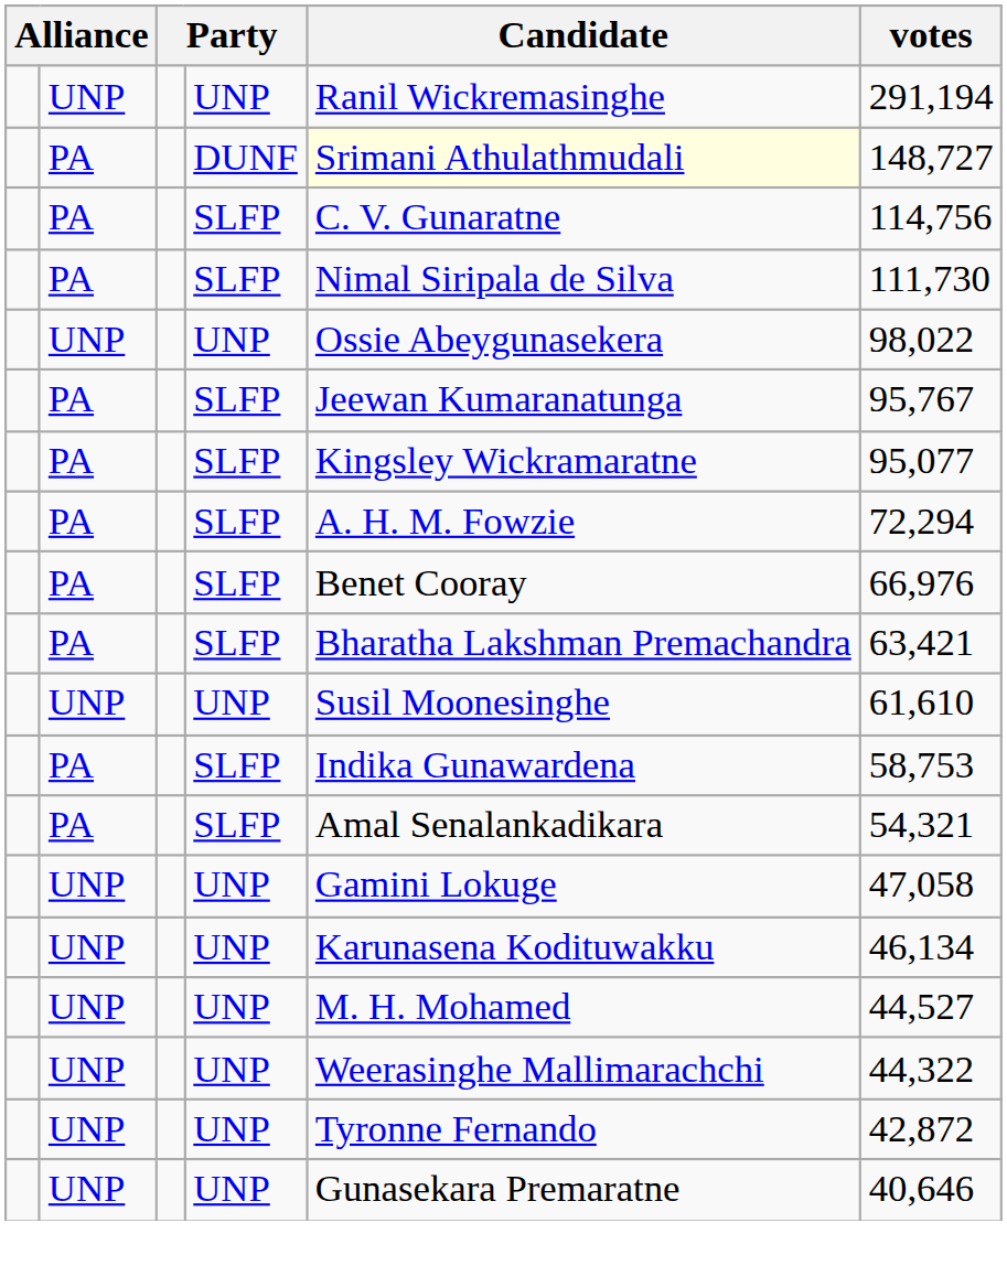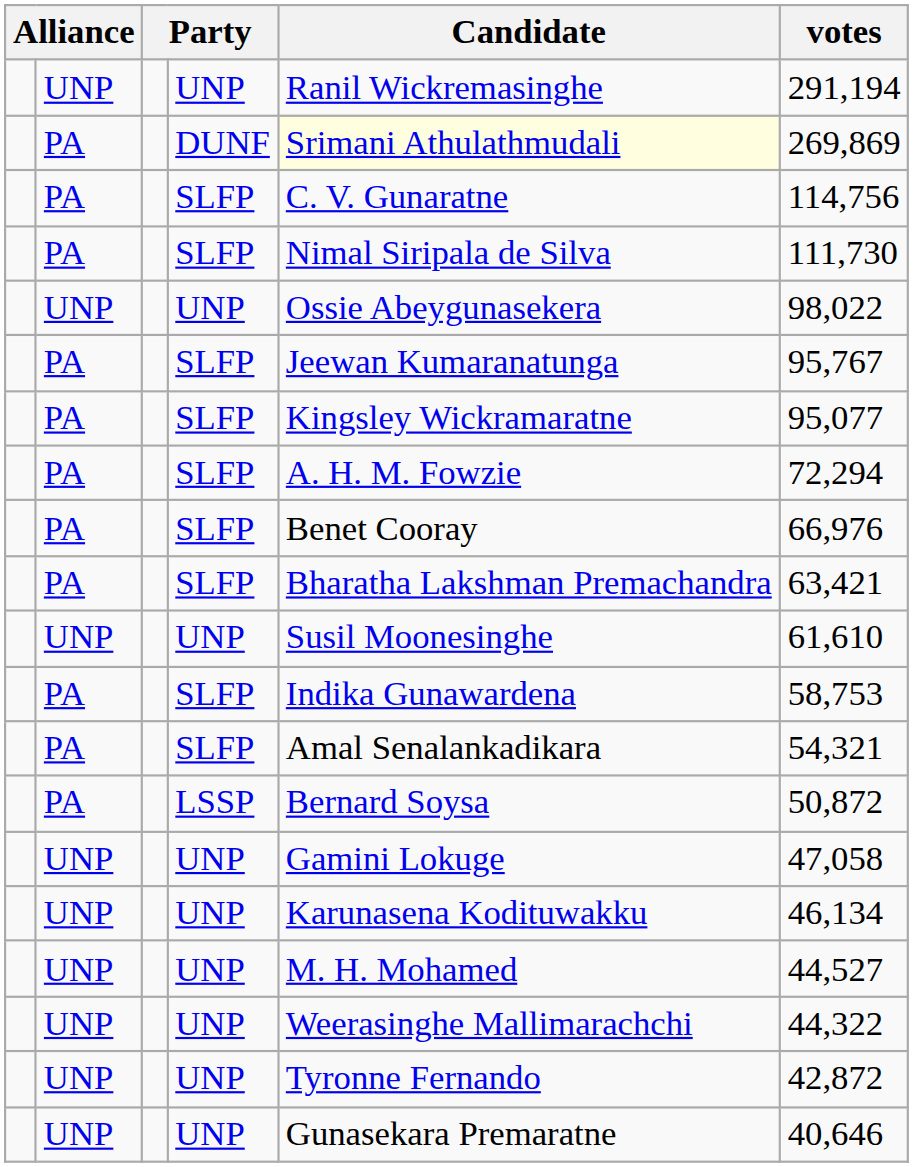 <table class="wikitable sortable mw-collapsible">
 <tr>
 <th colspan="2">Alliance</th>
 <th colspan="2">Party</th>
 <th>Candidate</th>
 <th>votes</th>
 </tr>
 <tr>
 <td bgcolor=> </td>
 <td align=left><a href='#'>UNP</a></td>
 <td bgcolor=> </td>
 <td align=left><a href='#'>UNP</a></td>
 <td><a href='#'>Ranil Wickremasinghe</a></td>
 <td>291,194</td>
 </tr>
 <tr>
 <td bgcolor=> </td>
 <td align=left><a href='#'>PA</a></td>
 <td bgcolor=> </td>
 <td align=left><a href='#'>DUNF</a></td>
 <td style="background: lightyellow;"><a href='#'>Srimani Athulathmudali</a></td>
-<td>148,727</td>
+<td>269,869</td>
 </tr>
 <tr>
 <td bgcolor=> </td>
 <td align=left><a href='#'>PA</a></td>
 <td bgcolor=> </td>
 <td align=left><a href='#'>SLFP</a></td>
 <td><a href='#'>C. V. Gunaratne</a></td>
 <td>114,756</td>
 </tr>
 <tr>
 <td bgcolor=> </td>
 <td align=left><a href='#'>PA</a></td>
 <td bgcolor=> </td>
 <td align=left><a href='#'>SLFP</a></td>
 <td><a href='#'>Nimal Siripala de Silva</a></td>
 <td>111,730</td>
 </tr>
 <tr>
 <td bgcolor=> </td>
 <td align=left><a href='#'>UNP</a></td>
 <td bgcolor=> </td>
 <td align=left><a href='#'>UNP</a></td>
 <td><a href='#'>Ossie Abeygunasekera</a></td>
 <td>98,022</td>
 </tr>
 <tr>
 <td bgcolor=> </td>
 <td align=left><a href='#'>PA</a></td>
 <td bgcolor=> </td>
 <td align=left><a href='#'>SLFP</a></td>
 <td><a href='#'>Jeewan Kumaranatunga</a></td>
 <td>95,767</td>
 </tr>
 <tr>
 <td bgcolor=> </td>
 <td align=left><a href='#'>PA</a></td>
 <td bgcolor=> </td>
 <td align=left><a href='#'>SLFP</a></td>
 <td><a href='#'>Kingsley Wickramaratne</a></td>
 <td>95,077</td>
 </tr>
 <tr>
 <td bgcolor=> </td>
 <td align=left><a href='#'>PA</a></td>
 <td bgcolor=> </td>
 <td align=left><a href='#'>SLFP</a></td>
 <td><a href='#'>A. H. M. Fowzie</a></td>
 <td>72,294</td>
 </tr>
 <tr>
 <td bgcolor=> </td>
 <td align=left><a href='#'>PA</a></td>
 <td bgcolor=> </td>
 <td align=left><a href='#'>SLFP</a></td>
 <td>Benet Cooray</td>
 <td>66,976</td>
 </tr>
 <tr>
 <td bgcolor=> </td>
 <td align=left><a href='#'>PA</a></td>
 <td bgcolor=> </td>
 <td align=left><a href='#'>SLFP</a></td>
 <td><a href='#'>Bharatha Lakshman Premachandra</a></td>
 <td>63,421</td>
 </tr>
 <tr>
 <td bgcolor=> </td>
 <td align=left><a href='#'>UNP</a></td>
 <td bgcolor=> </td>
 <td align=left><a href='#'>UNP</a></td>
 <td><a href='#'>Susil Moonesinghe</a></td>
 <td>61,610</td>
 </tr>
 <tr>
 <td bgcolor=> </td>
 <td align=left><a href='#'>PA</a></td>
 <td bgcolor=> </td>
 <td align=left><a href='#'>SLFP</a></td>
 <td><a href='#'>Indika Gunawardena</a></td>
 <td>58,753</td>
 </tr>
 <tr>
 <td bgcolor=> </td>
 <td align=left><a href='#'>PA</a></td>
 <td bgcolor=> </td>
 <td align=left><a href='#'>SLFP</a></td>
 <td>Amal Senalankadikara</td>
 <td>54,321</td>
 </tr>
 <tr>
 <td bgcolor=> </td>
+<td align=left><a href='#'>PA</a></td>
+<td bgcolor=> </td>
+<td align=left><a href='#'>LSSP</a></td>
+<td><a href='#'>Bernard Soysa</a></td>
+<td>50,872</td>
+</tr>
+<tr>
+<td bgcolor=> </td>
 <td align=left><a href='#'>UNP</a></td>
 <td bgcolor=> </td>
 <td align=left><a href='#'>UNP</a></td>
 <td><a href='#'>Gamini Lokuge</a></td>
 <td>47,058</td>
 </tr>
 <tr>
 <td bgcolor=> </td>
 <td align=left><a href='#'>UNP</a></td>
 <td bgcolor=> </td>
 <td align=left><a href='#'>UNP</a></td>
 <td><a href='#'>Karunasena Kodituwakku</a></td>
 <td>46,134</td>
 </tr>
 <tr>
 <td bgcolor=> </td>
 <td align=left><a href='#'>UNP</a></td>
 <td bgcolor=> </td>
 <td align=left><a href='#'>UNP</a></td>
 <td><a href='#'>M. H. Mohamed</a></td>
 <td>44,527</td>
 </tr>
 <tr>
 <td bgcolor=> </td>
 <td align=left><a href='#'>UNP</a></td>
 <td bgcolor=> </td>
 <td align=left><a href='#'>UNP</a></td>
 <td><a href='#'>Weerasinghe Mallimarachchi</a></td>
 <td>44,322</td>
 </tr>
 <tr>
 <td bgcolor=> </td>
 <td align=left><a href='#'>UNP</a></td>
 <td bgcolor=> </td>
 <td align=left><a href='#'>UNP</a></td>
 <td><a href='#'>Tyronne Fernando</a></td>
 <td>42,872</td>
 </tr>
 <tr>
 <td bgcolor=> </td>
 <td align=left><a href='#'>UNP</a></td>
 <td bgcolor=> </td>
 <td align=left><a href='#'>UNP</a></td>
 <td>Gunasekara Premaratne</td>
 <td>40,646</td>
 </tr>
 </table>
